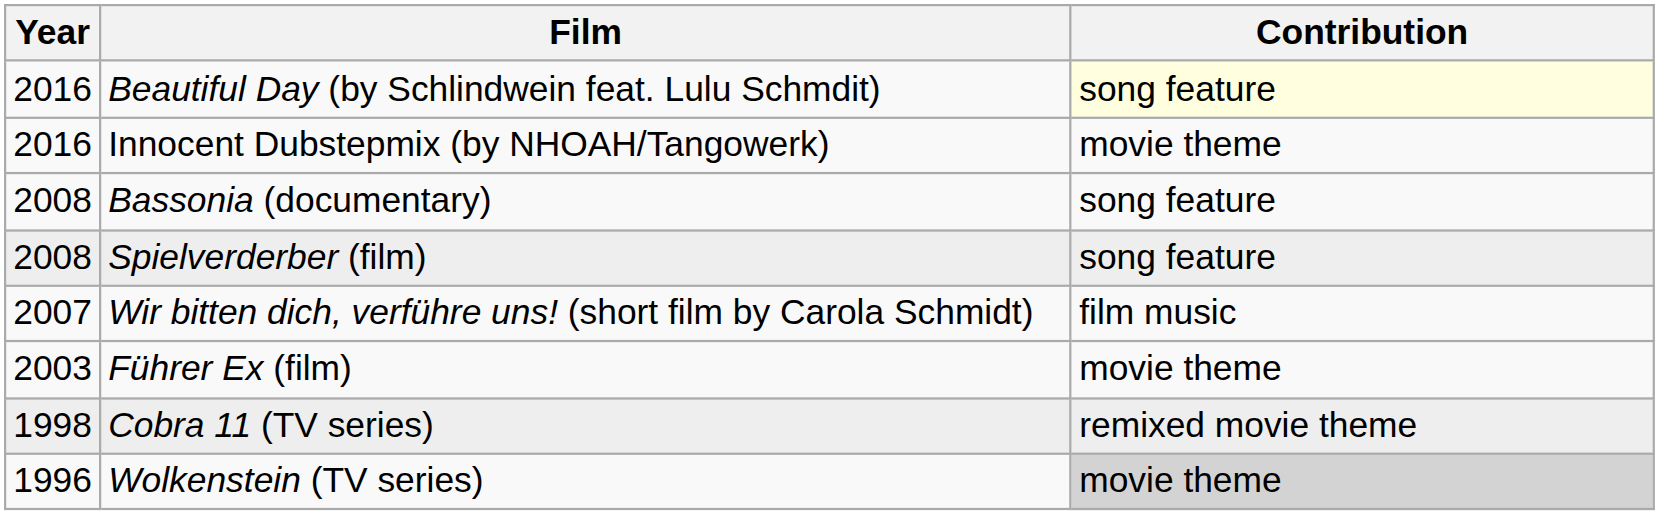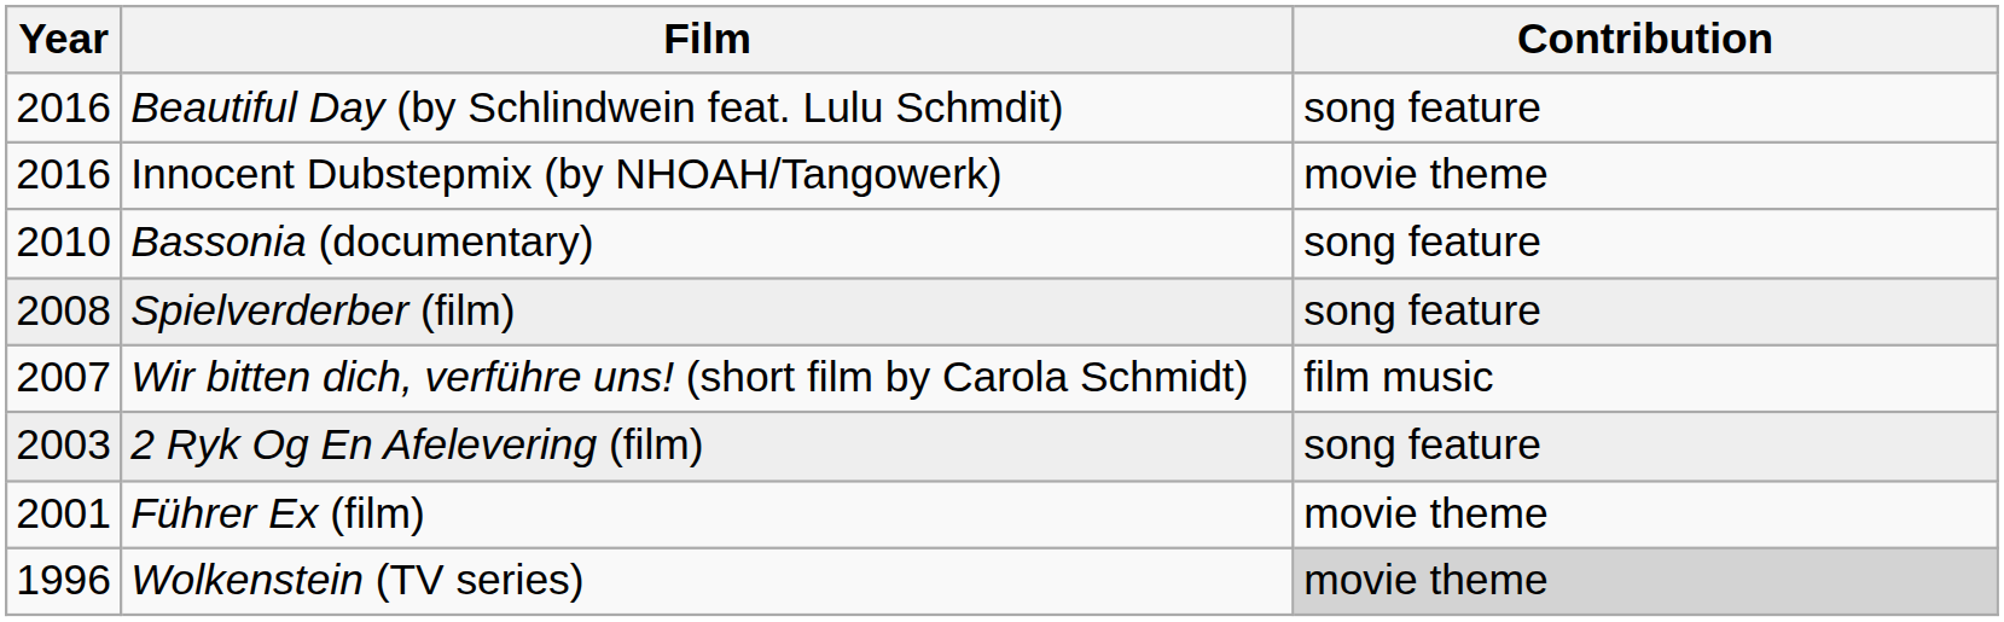 <table class="wikitable">
 <tr>
 <th style="width:2em">Year</th>
 <th style="width:27em">Film</th>
 <th style="width:16em">Contribution</th>
 </tr>
 <tr>
 <td>2016</td>
 <td><em>Beautiful Day</em> (by Schlindwein feat. Lulu Schmdit)</td>
-<td style="background: lightyellow;">song feature</td>
+<td>song feature</td>
 </tr>
 <tr>
 <td>2016</td>
 <td>Innocent Dubstepmix (by NHOAH/Tangowerk)</td>
 <td>movie theme</td>
 </tr>
 <tr>
-<td>2008</td>
+<td>2010</td>
 <td><em>Bassonia</em> (documentary)</td>
 <td>song feature</td>
 </tr>
 <tr bgcolor="#eeeeee">
 <td>2008</td>
 <td><em>Spielverderber</em> (film)</td>
 <td>song feature</td>
 </tr>
 <tr>
 <td>2007</td>
 <td><em>Wir bitten dich, verführe uns!</em> (short film by Carola Schmidt)</td>
 <td>film music</td>
 </tr>
+<tr bgcolor="#eeeeee">
+<td>2003</td>
+<td><em>2 Ryk Og En Afelevering</em> (film)</td>
+<td>song feature</td>
+</tr>
 <tr>
-<td>2003</td>
+<td>2001</td>
 <td><em>Führer Ex</em> (film)</td>
 <td>movie theme</td>
-</tr>
-<tr bgcolor="#eeeeee">
-<td>1998</td>
-<td><em>Cobra 11</em> (TV series)</td>
-<td>remixed movie theme</td>
 </tr>
 <tr>
 <td>1996</td>
 <td><em>Wolkenstein</em> (TV series)</td>
 <td style="background: lightgrey;">movie theme</td>
 </tr>
 </table>
